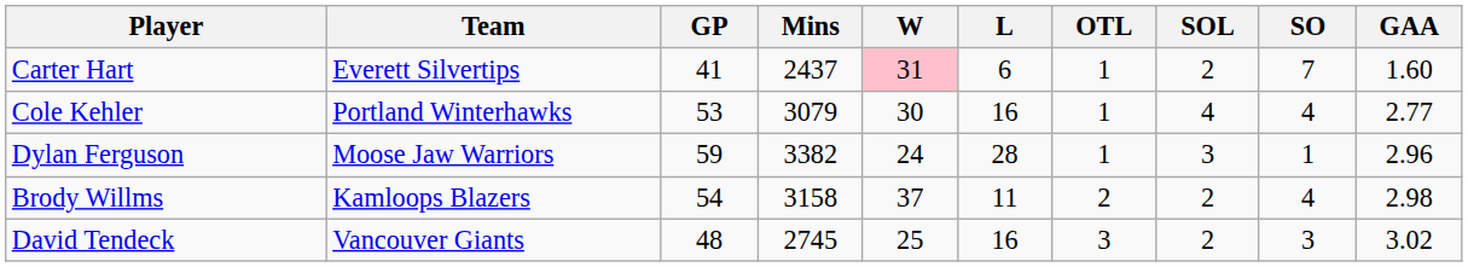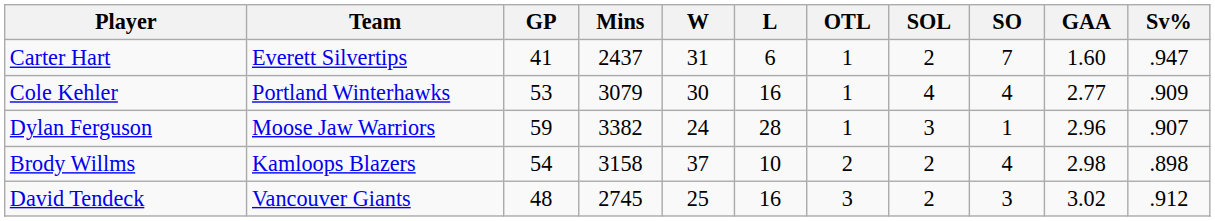 <table class="wikitable sortable" style="text-align: center">
 <tr>
 <th class="unsortable" align=center bgcolor=#F2F2F2 style="width: 15em"><strong>Player</strong></th>
 <th style="width: 15em">Team</th>
 <th style="width: 4em">GP</th>
 <th style="width: 4em">Mins</th>
 <th style="width: 4em">W</th>
 <th style="width: 4em">L</th>
 <th style="width: 4em">OTL</th>
 <th style="width: 4em">SOL</th>
 <th style="width: 4em">SO</th>
 <th style="width: 4em">GAA</th>
+<th style="width: 4em">Sv%</th>
 </tr>
 <tr>
 <td align=left><a href='#'>Carter Hart</a></td>
 <td align=left><a href='#'>Everett Silvertips</a></td>
 <td>41</td>
 <td>2437</td>
-<td style="background: pink;">31</td>
+<td>31</td>
 <td>6</td>
 <td>1</td>
 <td>2</td>
 <td>7</td>
 <td>1.60</td>
+<td>.947</td>
 </tr>
 <tr>
 <td align=left><a href='#'>Cole Kehler</a></td>
 <td align=left><a href='#'>Portland Winterhawks</a></td>
 <td>53</td>
 <td>3079</td>
 <td>30</td>
 <td>16</td>
 <td>1</td>
 <td>4</td>
 <td>4</td>
 <td>2.77</td>
+<td>.909</td>
 </tr>
 <tr>
 <td align=left><a href='#'>Dylan Ferguson</a></td>
 <td align=left><a href='#'>Moose Jaw Warriors</a></td>
 <td>59</td>
 <td>3382</td>
 <td>24</td>
 <td>28</td>
 <td>1</td>
 <td>3</td>
 <td>1</td>
 <td>2.96</td>
+<td>.907</td>
 </tr>
 <tr>
 <td align=left><a href='#'>Brody Willms</a></td>
 <td align=left><a href='#'>Kamloops Blazers</a></td>
 <td>54</td>
 <td>3158</td>
 <td>37</td>
-<td>11</td>
+<td>10</td>
 <td>2</td>
 <td>2</td>
 <td>4</td>
 <td>2.98</td>
+<td>.898</td>
 </tr>
 <tr>
 <td align=left><a href='#'>David Tendeck</a></td>
 <td align=left><a href='#'>Vancouver Giants</a></td>
 <td>48</td>
 <td>2745</td>
 <td>25</td>
 <td>16</td>
 <td>3</td>
 <td>2</td>
 <td>3</td>
 <td>3.02</td>
+<td>.912</td>
 </tr>
 </table>
